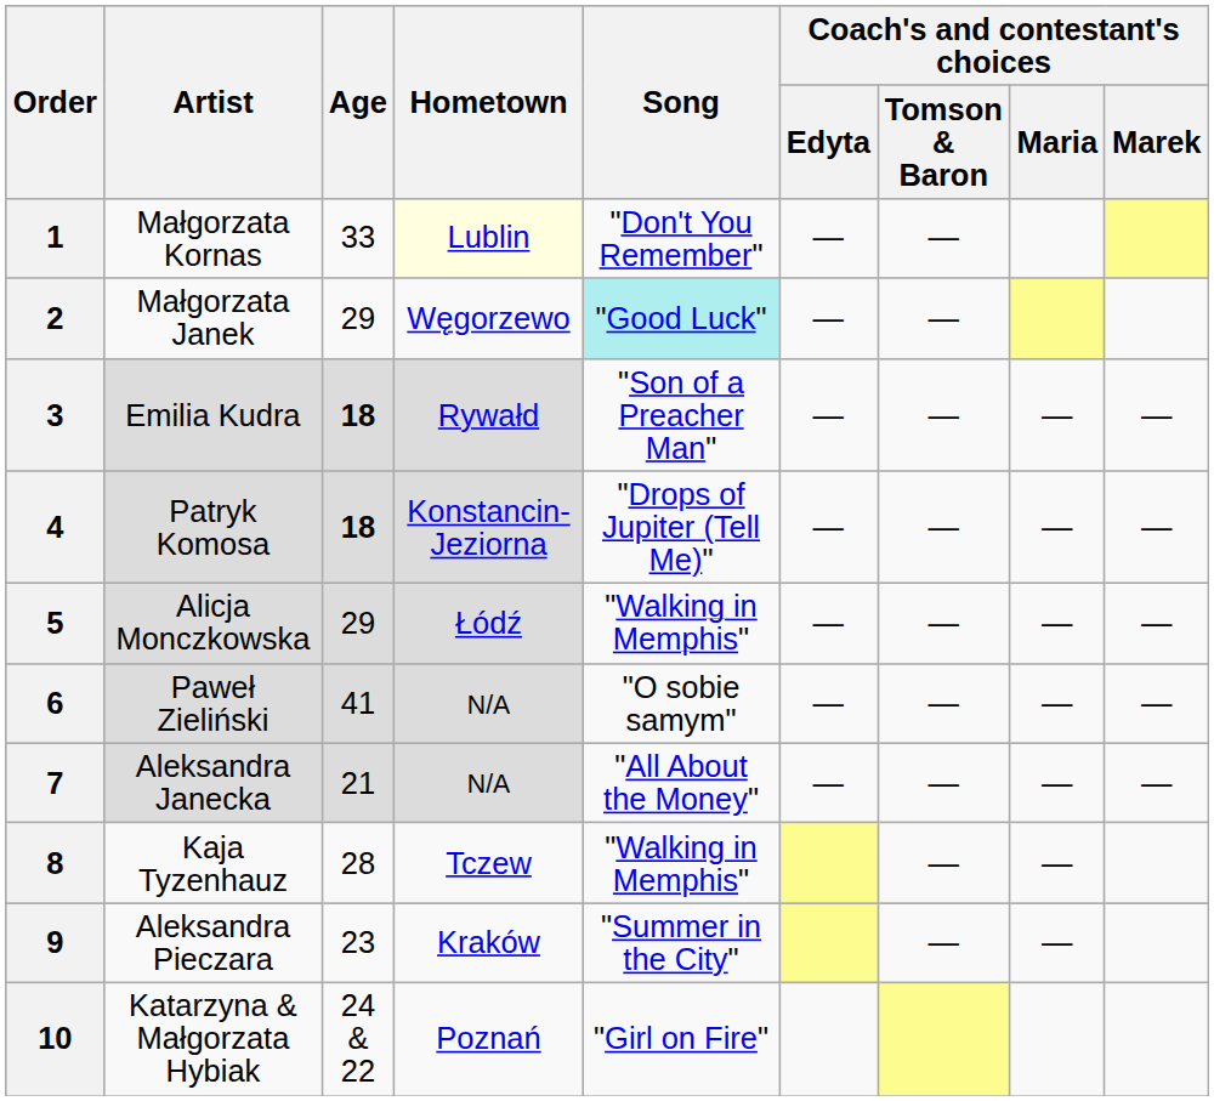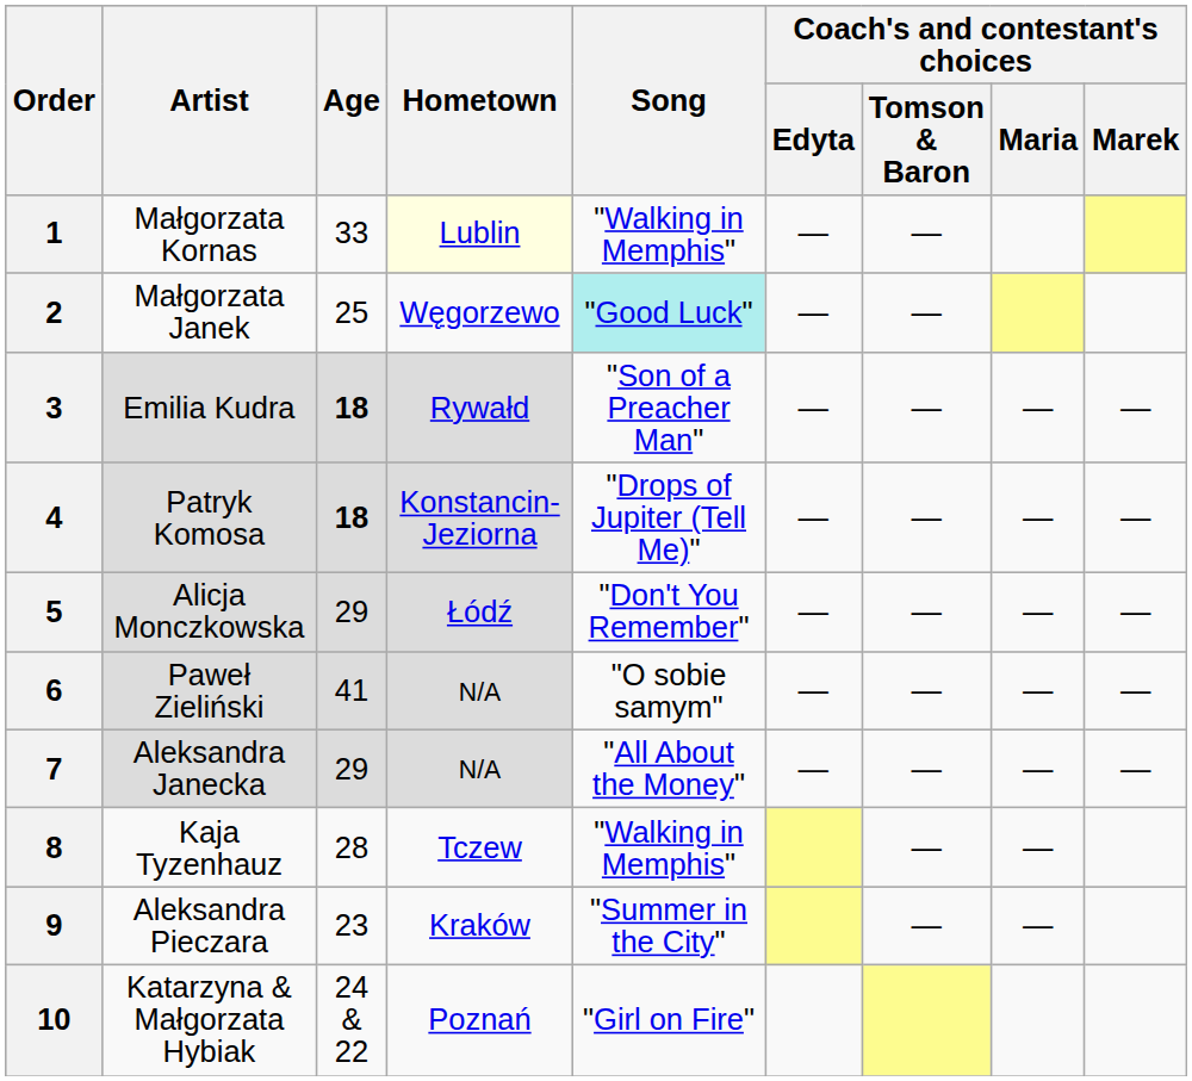 <table class="wikitable" style="text-align:center; line-height:17px; width:100%;">
 <tr>
 <th scope="col" rowspan="2" width="05%">Order</th>
 <th scope="col" rowspan="2" width="20%">Artist</th>
 <th scope="col" rowspan="2" width="05%">Age</th>
 <th scope="col" rowspan="2" width="18%">Hometown</th>
 <th scope="col" rowspan="2" width="20%">Song</th>
 <th scope="col" colspan="4" width="32%">Coach's and contestant's choices</th>
 </tr>
 <tr>
 <th width="08%">Edyta</th>
 <th width="08%">Tomson & Baron</th>
 <th width="08%">Maria</th>
 <th width="08%">Marek</th>
 </tr>
 <tr>
 <th>1</th>
 <td>Małgorzata Kornas</td>
 <td>33</td>
 <td style="background: lightyellow;"><a href='#'>Lublin</a></td>
-<td>"<a href='#'>Don't You Remember</a>"</td>
+<td>"<a href='#'>Walking in Memphis</a>"</td>
 <td>—</td>
 <td>—</td>
 <td><strong></strong></td>
 <td style="background:#fdfc8f;"><strong></strong></td>
 </tr>
 <tr>
 <th>2</th>
 <td>Małgorzata Janek</td>
-<td>29</td>
+<td>25</td>
 <td><a href='#'>Węgorzewo</a></td>
 <td style="background: paleturquoise;">"<a href='#'>Good Luck</a>"</td>
 <td>—</td>
 <td>—</td>
 <td style="background:#fdfc8f;"><strong></strong></td>
 <td><strong></strong></td>
 </tr>
 <tr>
 <th>3</th>
 <td style="background:#DCDCDC;">Emilia Kudra</td>
 <td style="background:#DCDCDC;"><strong>18</strong></td>
 <td style="background:#DCDCDC;"><a href='#'>Rywałd</a></td>
 <td>"<a href='#'>Son of a Preacher Man</a>"</td>
 <td>—</td>
 <td>—</td>
 <td>—</td>
 <td>—</td>
 </tr>
 <tr>
 <th>4</th>
 <td style="background:#DCDCDC;">Patryk Komosa</td>
 <td style="background:#DCDCDC;"><strong>18</strong></td>
 <td style="background:#DCDCDC;"><a href='#'>Konstancin-Jeziorna</a></td>
 <td>"<a href='#'>Drops of Jupiter (Tell Me)</a>"</td>
 <td>—</td>
 <td>—</td>
 <td>—</td>
 <td>—</td>
 </tr>
 <tr>
 <th>5</th>
 <td style="background:#DCDCDC;">Alicja Monczkowska</td>
 <td style="background:#DCDCDC;">29</td>
 <td style="background:#DCDCDC;"><a href='#'>Łódź</a></td>
-<td>"<a href='#'>Walking in Memphis</a>"</td>
+<td>"<a href='#'>Don't You Remember</a>"</td>
 <td>—</td>
 <td>—</td>
 <td>—</td>
 <td>—</td>
 </tr>
 <tr>
 <th>6</th>
 <td style="background:#DCDCDC;">Paweł Zieliński</td>
 <td style="background:#DCDCDC;">41</td>
 <td style="background:#DCDCDC;"><small>N/A</small></td>
 <td>"O sobie samym"</td>
 <td>—</td>
 <td>—</td>
 <td>—</td>
 <td>—</td>
 </tr>
 <tr>
 <th>7</th>
 <td style="background:#DCDCDC;">Aleksandra Janecka</td>
-<td style="background:#DCDCDC;">21</td>
+<td style="background:#DCDCDC;">29</td>
 <td style="background:#DCDCDC;"><small>N/A</small></td>
 <td>"<a href='#'>All About the Money</a>"</td>
 <td>—</td>
 <td>—</td>
 <td>—</td>
 <td>—</td>
 </tr>
 <tr>
 <th>8</th>
 <td>Kaja Tyzenhauz</td>
 <td>28</td>
 <td><a href='#'>Tczew</a></td>
 <td>"<a href='#'>Walking in Memphis</a>"</td>
 <td style="background:#fdfc8f;"><strong></strong></td>
 <td>—</td>
 <td>—</td>
 <td><strong></strong></td>
 </tr>
 <tr>
 <th>9</th>
 <td>Aleksandra Pieczara</td>
 <td>23</td>
 <td><a href='#'>Kraków</a></td>
 <td>"<a href='#'>Summer in the City</a>"</td>
 <td style="background:#fdfc8f;"><strong></strong></td>
 <td>—</td>
 <td>—</td>
 <td><strong></strong></td>
 </tr>
 <tr>
 <th>10</th>
 <td>Katarzyna & Małgorzata Hybiak</td>
 <td>24 & 22</td>
 <td><a href='#'>Poznań</a></td>
 <td>"<a href='#'>Girl on Fire</a>"</td>
 <td><strong></strong></td>
 <td style="background:#fdfc8f;"><strong></strong></td>
 <td><strong></strong></td>
 <td><strong></strong></td>
 </tr>
 </table>
